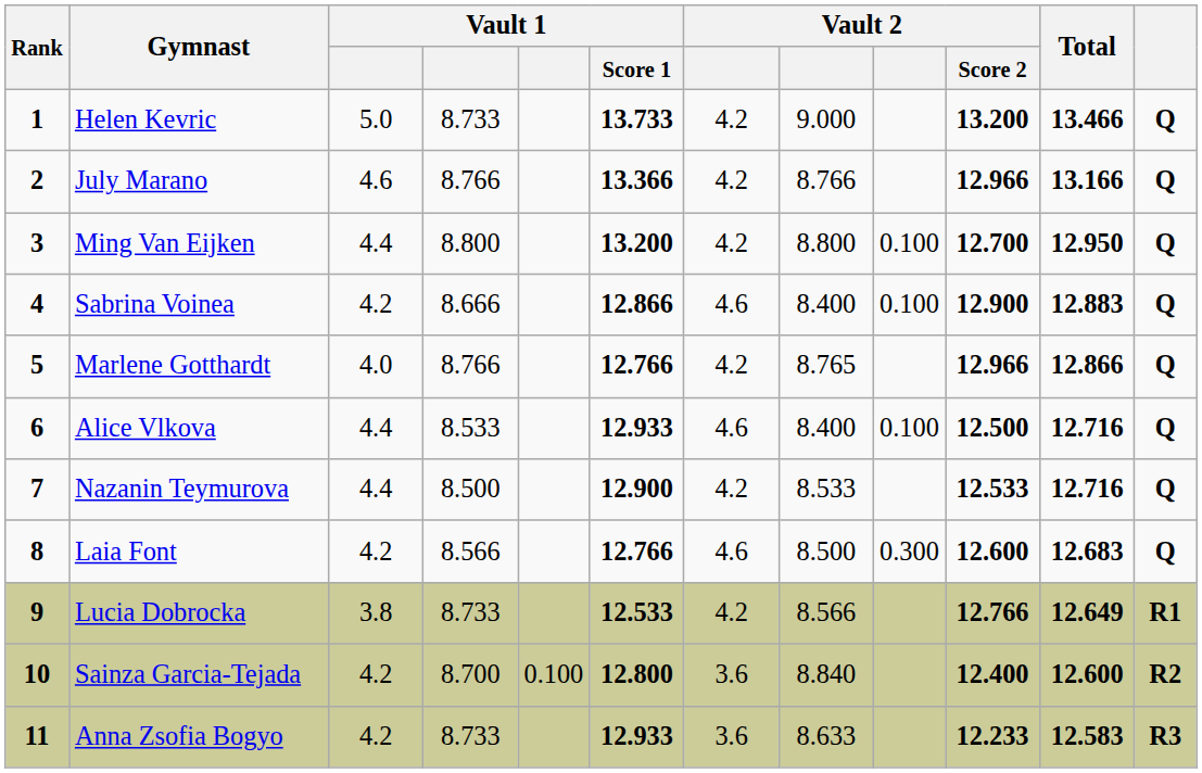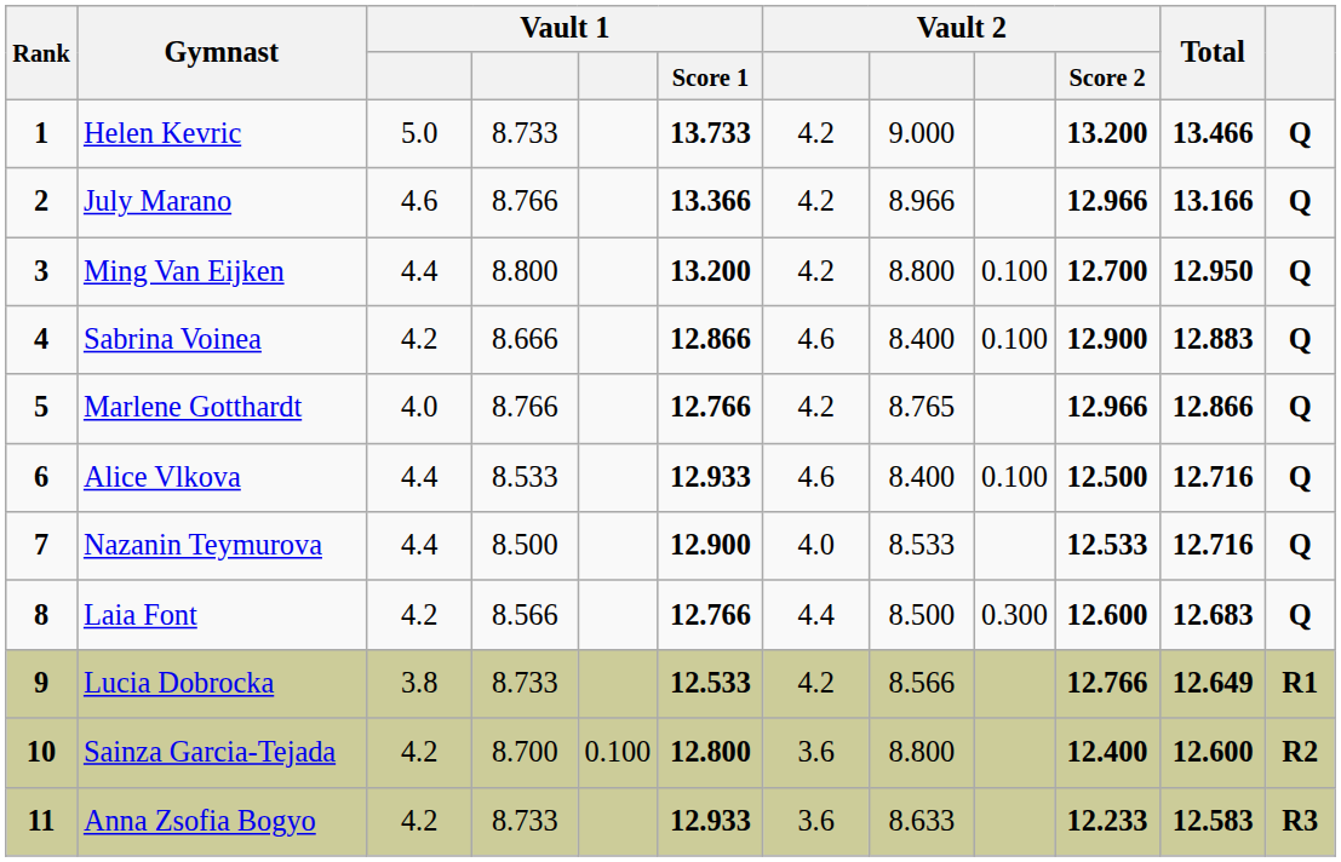 <table style="text-align:center;" class="wikitable sortable">
 <tr>
 <th style="width:15px;" rowspan="2"><small>Rank</small></th>
 <th style="width:150px;" rowspan="2">Gymnast</th>
 <th colspan="4">Vault 1</th>
 <th colspan="4">Vault 2</th>
 <th style="width:50px;" rowspan="2">Total</th>
 <th style="width:30px;" rowspan="2"><small></small></th>
 </tr>
 <tr>
 <th style="width:50px;"><small></small></th>
 <th style="width:50px;"><small></small></th>
 <th style="width:20px;"><small></small></th>
 <th style="width:50px;"><small>Score 1</small></th>
 <th style="width:50px;"><small></small></th>
 <th style="width:50px;"><small></small></th>
 <th style="width:20px;"><small></small></th>
 <th style="width:50px;"><small>Score 2</small></th>
 </tr>
 <tr>
 <td scope="row" style="text-align:center"><strong>1</strong></td>
 <td style="height:30px; text-align:left;"> <a href='#'>Helen Kevric</a></td>
 <td>5.0</td>
 <td>8.733</td>
 <td></td>
 <td><strong>13.733</strong></td>
 <td>4.2</td>
 <td>9.000</td>
 <td></td>
 <td><strong>13.200</strong></td>
 <td><strong>13.466</strong></td>
 <td><strong>Q</strong></td>
 </tr>
 <tr>
 <td scope="row" style="text-align:center"><strong>2</strong></td>
 <td style="height:30px; text-align:left;"> <a href='#'>July Marano</a></td>
 <td>4.6</td>
 <td>8.766</td>
 <td></td>
 <td><strong>13.366</strong></td>
 <td>4.2</td>
-<td>8.766</td>
+<td>8.966</td>
 <td></td>
 <td><strong>12.966</strong></td>
 <td><strong>13.166</strong></td>
 <td><strong>Q</strong></td>
 </tr>
 <tr>
 <td scope="row" style="text-align:center"><strong>3</strong></td>
 <td style="height:30px; text-align:left;"> <a href='#'>Ming Van Eijken</a></td>
 <td>4.4</td>
 <td>8.800</td>
 <td></td>
 <td><strong>13.200</strong></td>
 <td>4.2</td>
 <td>8.800</td>
 <td>0.100</td>
 <td><strong>12.700</strong></td>
 <td><strong>12.950</strong></td>
 <td><strong>Q</strong></td>
 </tr>
 <tr>
 <td scope="row" style="text-align:center"><strong>4</strong></td>
 <td style="height:30px; text-align:left;"> <a href='#'>Sabrina Voinea</a></td>
 <td>4.2</td>
 <td>8.666</td>
 <td></td>
 <td><strong>12.866</strong></td>
 <td>4.6</td>
 <td>8.400</td>
 <td>0.100</td>
 <td><strong>12.900</strong></td>
 <td><strong>12.883</strong></td>
 <td><strong>Q</strong></td>
 </tr>
 <tr>
 <td scope="row" style="text-align:center"><strong>5</strong></td>
 <td style="height:30px; text-align:left;"> <a href='#'>Marlene Gotthardt</a></td>
 <td>4.0</td>
 <td>8.766</td>
 <td></td>
 <td><strong>12.766</strong></td>
 <td>4.2</td>
 <td>8.765</td>
 <td></td>
 <td><strong>12.966</strong></td>
 <td><strong>12.866</strong></td>
 <td><strong>Q</strong></td>
 </tr>
 <tr>
 <td scope="row" style="text-align:center"><strong>6</strong></td>
 <td style="height:30px; text-align:left;"> <a href='#'>Alice Vlkova</a></td>
 <td>4.4</td>
 <td>8.533</td>
 <td></td>
 <td><strong>12.933</strong></td>
 <td>4.6</td>
 <td>8.400</td>
 <td>0.100</td>
 <td><strong>12.500</strong></td>
 <td><strong>12.716</strong></td>
 <td><strong>Q</strong></td>
 </tr>
 <tr>
 <td scope="row" style="text-align:center"><strong>7</strong></td>
 <td style="height:30px; text-align:left;"> <a href='#'>Nazanin Teymurova</a></td>
 <td>4.4</td>
 <td>8.500</td>
 <td></td>
 <td><strong>12.900</strong></td>
-<td>4.2</td>
+<td>4.0</td>
 <td>8.533</td>
 <td></td>
 <td><strong>12.533</strong></td>
 <td><strong>12.716</strong></td>
 <td><strong>Q</strong></td>
 </tr>
 <tr>
 <td scope="row" style="text-align:center"><strong>8</strong></td>
 <td style="height:30px; text-align:left;"> <a href='#'>Laia Font</a></td>
 <td>4.2</td>
 <td>8.566</td>
 <td></td>
 <td><strong>12.766</strong></td>
-<td>4.6</td>
+<td>4.4</td>
 <td>8.500</td>
 <td>0.300</td>
 <td><strong>12.600</strong></td>
 <td><strong>12.683</strong></td>
 <td><strong>Q</strong></td>
 </tr>
 <tr style="background:#cccc99;">
 <td scope="row" style="text-align:center"><strong>9</strong></td>
 <td style="height:30px; text-align:left;"> <a href='#'>Lucia Dobrocka</a></td>
 <td>3.8</td>
 <td>8.733</td>
 <td></td>
 <td><strong>12.533</strong></td>
 <td>4.2</td>
 <td>8.566</td>
 <td></td>
 <td><strong>12.766</strong></td>
 <td><strong>12.649</strong></td>
 <td><strong>R1</strong></td>
 </tr>
 <tr style="background:#cccc99;">
 <td scope="row" style="text-align:center"><strong>10</strong></td>
 <td style="height:30px; text-align:left;"> <a href='#'>Sainza Garcia-Tejada</a></td>
 <td>4.2</td>
 <td>8.700</td>
 <td>0.100</td>
 <td><strong>12.800</strong></td>
 <td>3.6</td>
-<td>8.840</td>
+<td>8.800</td>
 <td></td>
 <td><strong>12.400</strong></td>
 <td><strong>12.600</strong></td>
 <td><strong>R2</strong></td>
 </tr>
 <tr style="background:#cccc99;">
 <td scope="row" style="text-align:center"><strong>11</strong></td>
 <td style="height:30px; text-align:left;"> <a href='#'>Anna Zsofia Bogyo</a></td>
 <td>4.2</td>
 <td>8.733</td>
 <td></td>
 <td><strong>12.933</strong></td>
 <td>3.6</td>
 <td>8.633</td>
 <td></td>
 <td><strong>12.233</strong></td>
 <td><strong>12.583</strong></td>
 <td><strong>R3</strong></td>
 </tr>
 </table>
